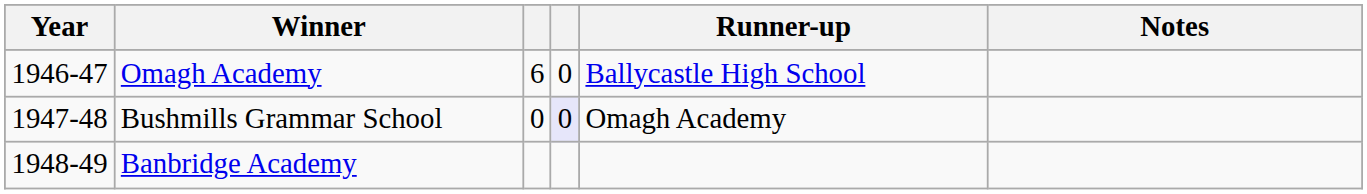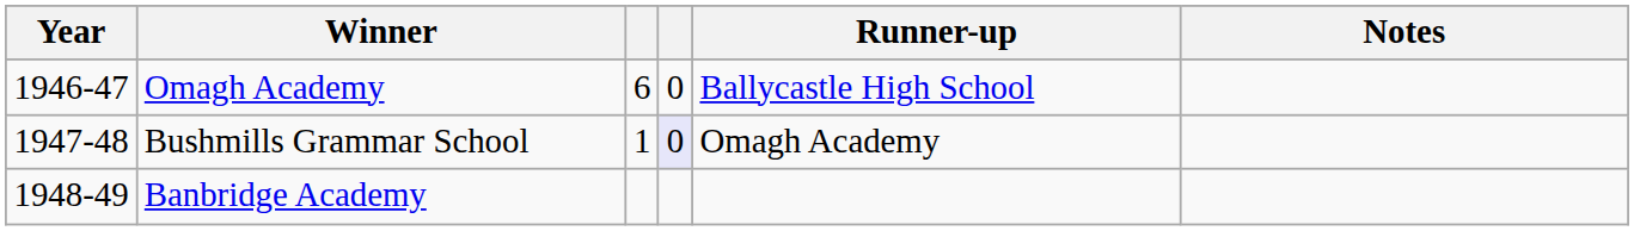 <table class="wikitable">
 <tr>
 <th>Year</th>
 <th>Winner</th>
 <th></th>
 <th></th>
 <th>Runner-up</th>
 <th width="200">Notes</th>
 </tr>
 <tr>
 <td align="center">1946-47</td>
 <td width="220"><a href='#'>Omagh Academy</a></td>
 <td align="center">6</td>
 <td align="center">0</td>
 <td width="220"><a href='#'>Ballycastle High School</a></td>
 <td></td>
 </tr>
 <tr>
 <td align="center">1947-48</td>
 <td>Bushmills Grammar School</td>
-<td align="center">0</td>
+<td align="center">1</td>
 <td align="center" style="background: lavender;">0</td>
 <td>Omagh Academy</td>
 <td></td>
 </tr>
 <tr>
 <td align="center">1948-49</td>
 <td><a href='#'>Banbridge Academy</a></td>
 <td></td>
 <td></td>
 <td></td>
 <td></td>
 </tr>
 </table>
